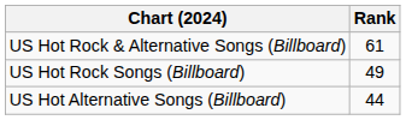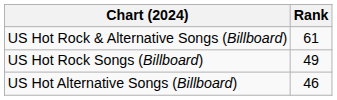 <table class="wikitable">
 <tr>
 <th>Chart (2024)</th>
 <th>Rank</th>
 </tr>
 <tr>
 <td>US Hot Rock & Alternative Songs (<em>Billboard</em>)</td>
 <td style="text-align:center;">61</td>
 </tr>
 <tr>
 <td>US Hot Rock Songs (<em>Billboard</em>)</td>
 <td style="text-align:center;">49</td>
 </tr>
 <tr>
 <td>US Hot Alternative Songs (<em>Billboard</em>)</td>
-<td style="text-align:center;">44</td>
+<td style="text-align:center;">46</td>
 </tr>
 </table>
